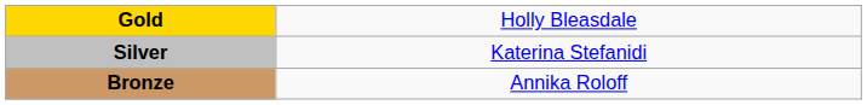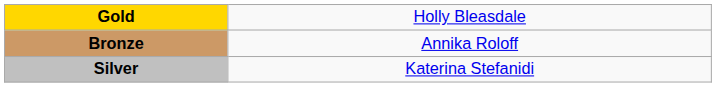 <table class="wikitable" style="text-align:center; " width="35%">
 <tr>
 <td bgcolor="gold"><strong>Gold</strong></td>
 <td><a href='#'>Holly Bleasdale</a><br>  <small><em></em></small></td>
 </tr>
 <tr>
+<td bgcolor="CC9966"><strong>Bronze</strong></td>
+<td><a href='#'>Annika Roloff</a><br>  <small><em></em></small></td>
+</tr>
+<tr>
 <td bgcolor="silver"><strong>Silver</strong></td>
 <td><a href='#'>Katerina Stefanidi</a><br>  <small><em></em></small></td>
 </tr>
-<tr>
-<td bgcolor="CC9966"><strong>Bronze</strong></td>
-<td><a href='#'>Annika Roloff</a><br>  <small><em></em></small></td>
-</tr>
 </table>
